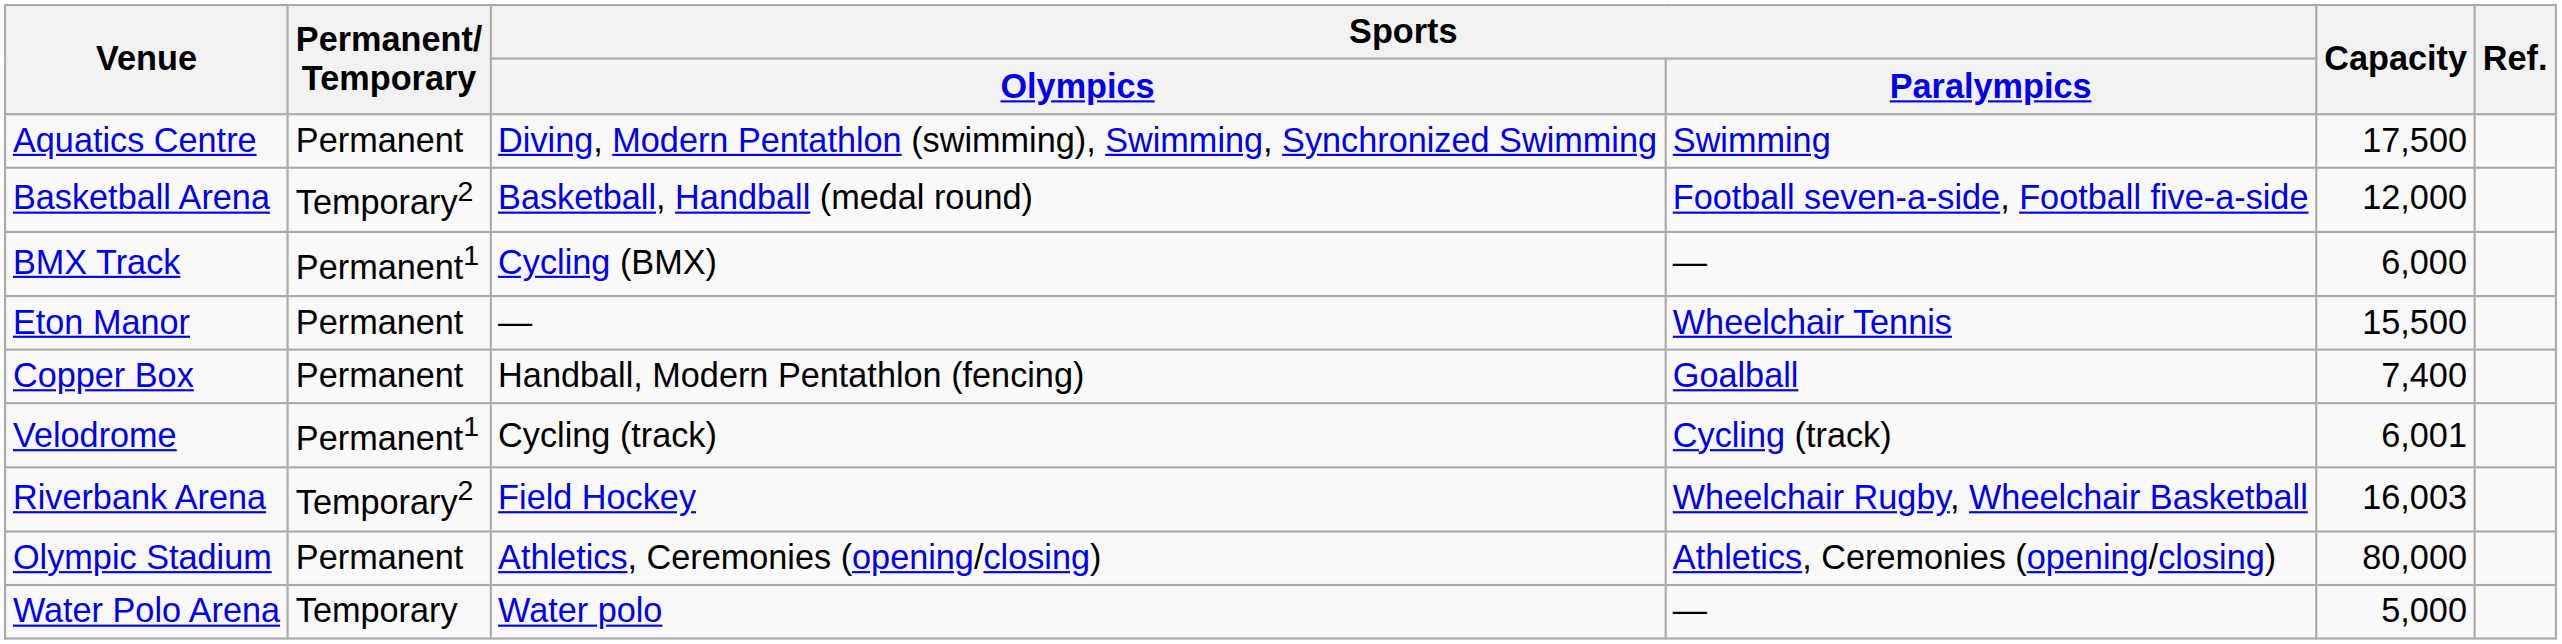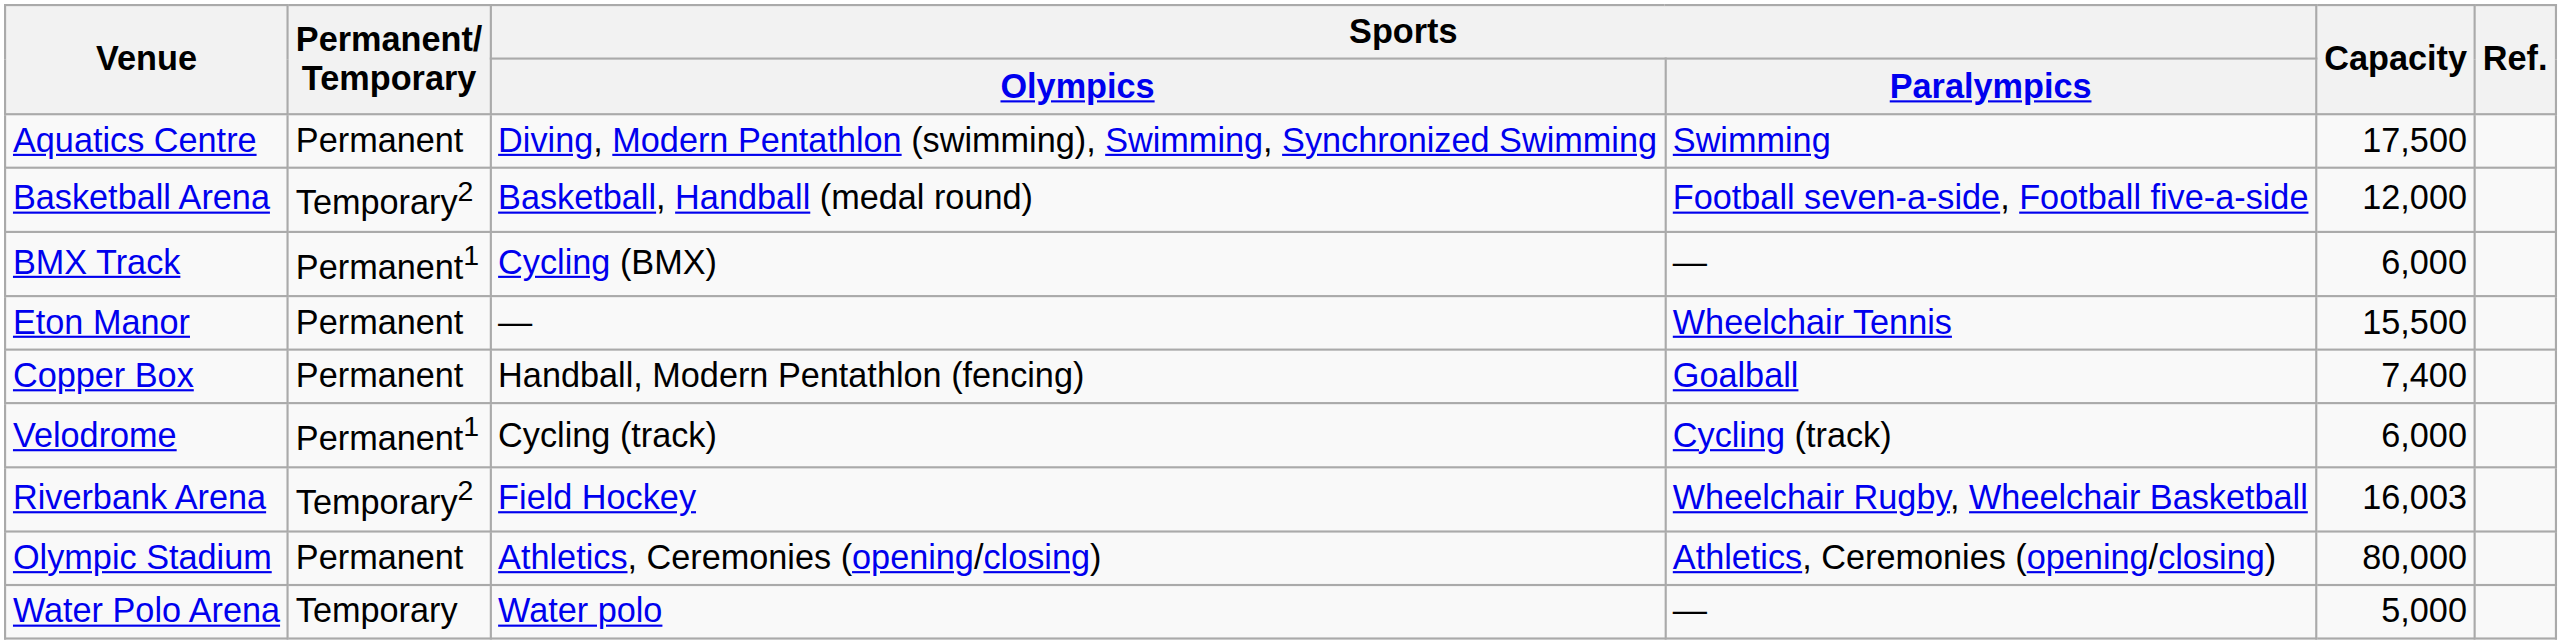 <table class="wikitable sortable">
 <tr>
 <th rowspan="2">Venue</th>
 <th rowspan="2">Permanent/<br>Temporary</th>
 <th colspan="2" class="unsortable">Sports</th>
 <th rowspan="2">Capacity</th>
 <th rowspan="2" class="unsortable">Ref.</th>
 </tr>
 <tr>
 <th><a href='#'>Olympics</a></th>
 <th><a href='#'>Paralympics</a></th>
 </tr>
 <tr>
 <td><a href='#'>Aquatics Centre</a></td>
 <td>Permanent</td>
 <td><a href='#'>Diving</a>, <a href='#'>Modern Pentathlon</a> (swimming), <a href='#'>Swimming</a>, <a href='#'>Synchronized Swimming</a></td>
 <td><a href='#'>Swimming</a></td>
 <td align="right">17,500</td>
 <td align=center></td>
 </tr>
 <tr>
 <td><a href='#'>Basketball Arena</a></td>
 <td>Temporary<sup>2</sup></td>
 <td><a href='#'>Basketball</a>, <a href='#'>Handball</a> (medal round)</td>
 <td><a href='#'>Football seven-a-side</a>, <a href='#'>Football five-a-side</a></td>
 <td align="right">12,000</td>
 <td align=center></td>
 </tr>
 <tr>
 <td><a href='#'>BMX Track</a></td>
 <td>Permanent<sup>1</sup></td>
 <td><a href='#'>Cycling</a> (BMX)</td>
 <td>—</td>
 <td align="right">6,000</td>
 <td align=center></td>
 </tr>
 <tr>
 <td><a href='#'>Eton Manor</a></td>
 <td>Permanent</td>
 <td>—</td>
 <td><a href='#'>Wheelchair Tennis</a></td>
 <td align="right">15,500</td>
 <td align=center></td>
 </tr>
 <tr>
 <td><a href='#'>Copper Box</a></td>
 <td>Permanent</td>
 <td>Handball, Modern Pentathlon (fencing)</td>
 <td><a href='#'>Goalball</a></td>
 <td align="right">7,400</td>
 <td align=center></td>
 </tr>
 <tr>
 <td><a href='#'>Velodrome</a></td>
 <td>Permanent<sup>1</sup></td>
 <td>Cycling (track)</td>
 <td><a href='#'>Cycling</a> (track)</td>
-<td align="right">6,001</td>
+<td align="right">6,000</td>
 <td align=center></td>
 </tr>
 <tr>
 <td><a href='#'>Riverbank Arena</a></td>
 <td>Temporary<sup>2</sup></td>
 <td><a href='#'>Field Hockey</a></td>
 <td><a href='#'>Wheelchair Rugby</a>, <a href='#'>Wheelchair Basketball</a></td>
 <td align="right">16,003</td>
 <td align=center></td>
 </tr>
 <tr>
 <td><a href='#'>Olympic Stadium</a></td>
 <td>Permanent</td>
 <td><a href='#'>Athletics</a>, Ceremonies (<a href='#'>opening</a>/<a href='#'>closing</a>)</td>
 <td><a href='#'>Athletics</a>, Ceremonies (<a href='#'>opening</a>/<a href='#'>closing</a>)</td>
 <td align="right">80,000</td>
 <td align=center></td>
 </tr>
 <tr>
 <td><a href='#'>Water Polo Arena</a></td>
 <td>Temporary</td>
 <td><a href='#'>Water polo</a></td>
 <td>—</td>
 <td align="right">5,000</td>
 <td align=center></td>
 </tr>
 </table>
